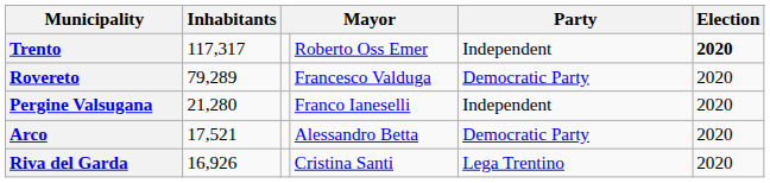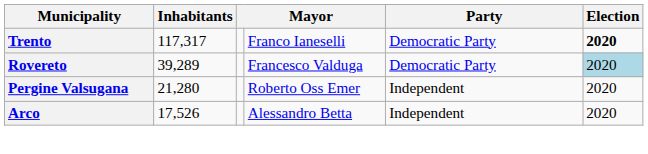 <table class="wikitable" border="1">
 <tr>
 <th scope="col" style="width:150px">Municipality</th>
 <th colspan=1>Inhabitants</th>
 <th colspan=2 style="width:150px">Mayor</th>
 <th colspan=1 style="width:200px">Party</th>
 <th colspan=1>Election</th>
 </tr>
 <tr>
 <th scope="row" style="text-align: left;"><a href='#'>Trento</a></th>
 <td>117,317</td>
 <td></td>
-<td><a href='#'>Roberto Oss Emer</a></td>
-<td>Independent</td>
+<td><a href='#'>Franco Ianeselli</a></td>
+<td><a href='#'>Democratic Party</a></td>
 <td><strong>2020</strong></td>
 </tr>
 <tr>
 <th scope="row" style="text-align: left;"><a href='#'>Rovereto</a></th>
-<td>79,289</td>
+<td>39,289</td>
 <td></td>
 <td><a href='#'>Francesco Valduga</a></td>
 <td><a href='#'>Democratic Party</a></td>
-<td>2020</td>
+<td style="background: lightblue;">2020</td>
 </tr>
 <tr>
 <th scope="row" style="text-align: left;"><a href='#'>Pergine Valsugana</a></th>
 <td>21,280</td>
 <td></td>
-<td><a href='#'>Franco Ianeselli</a></td>
+<td><a href='#'>Roberto Oss Emer</a></td>
 <td>Independent</td>
 <td>2020</td>
 </tr>
 <tr>
 <th scope="row" style="text-align: left;"><a href='#'>Arco</a></th>
-<td>17,521</td>
+<td>17,526</td>
 <td></td>
 <td><a href='#'>Alessandro Betta</a></td>
-<td><a href='#'>Democratic Party</a></td>
-<td>2020</td>
-</tr>
-<tr>
-<th scope="row" style="text-align: left;"><a href='#'>Riva del Garda</a></th>
-<td>16,926</td>
-<td></td>
-<td><a href='#'>Cristina Santi</a></td>
-<td><a href='#'>Lega Trentino</a></td>
+<td>Independent</td>
 <td>2020</td>
 </tr>
 </table>
